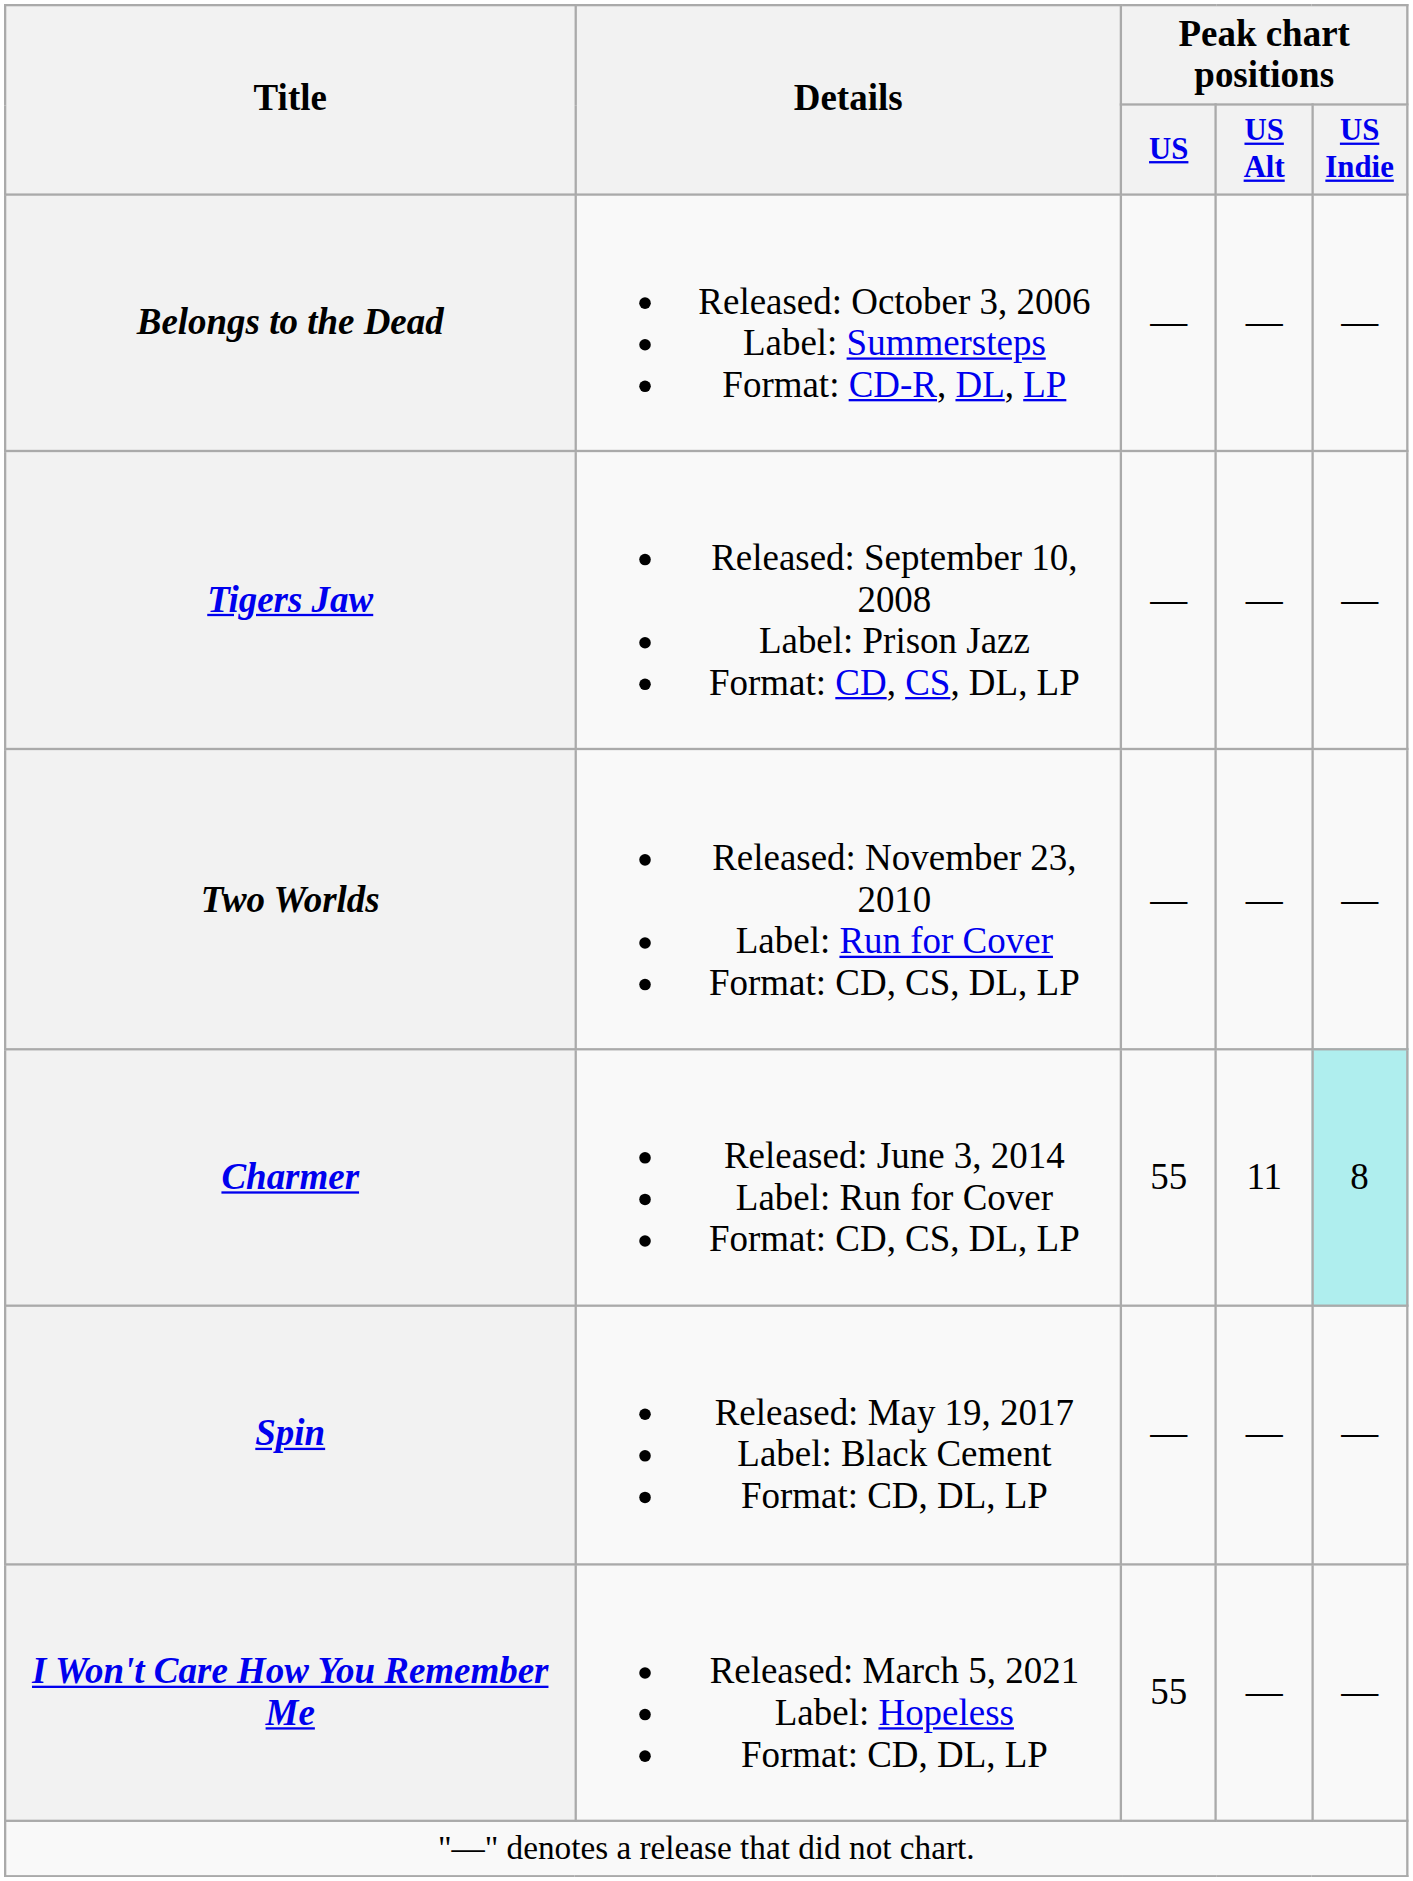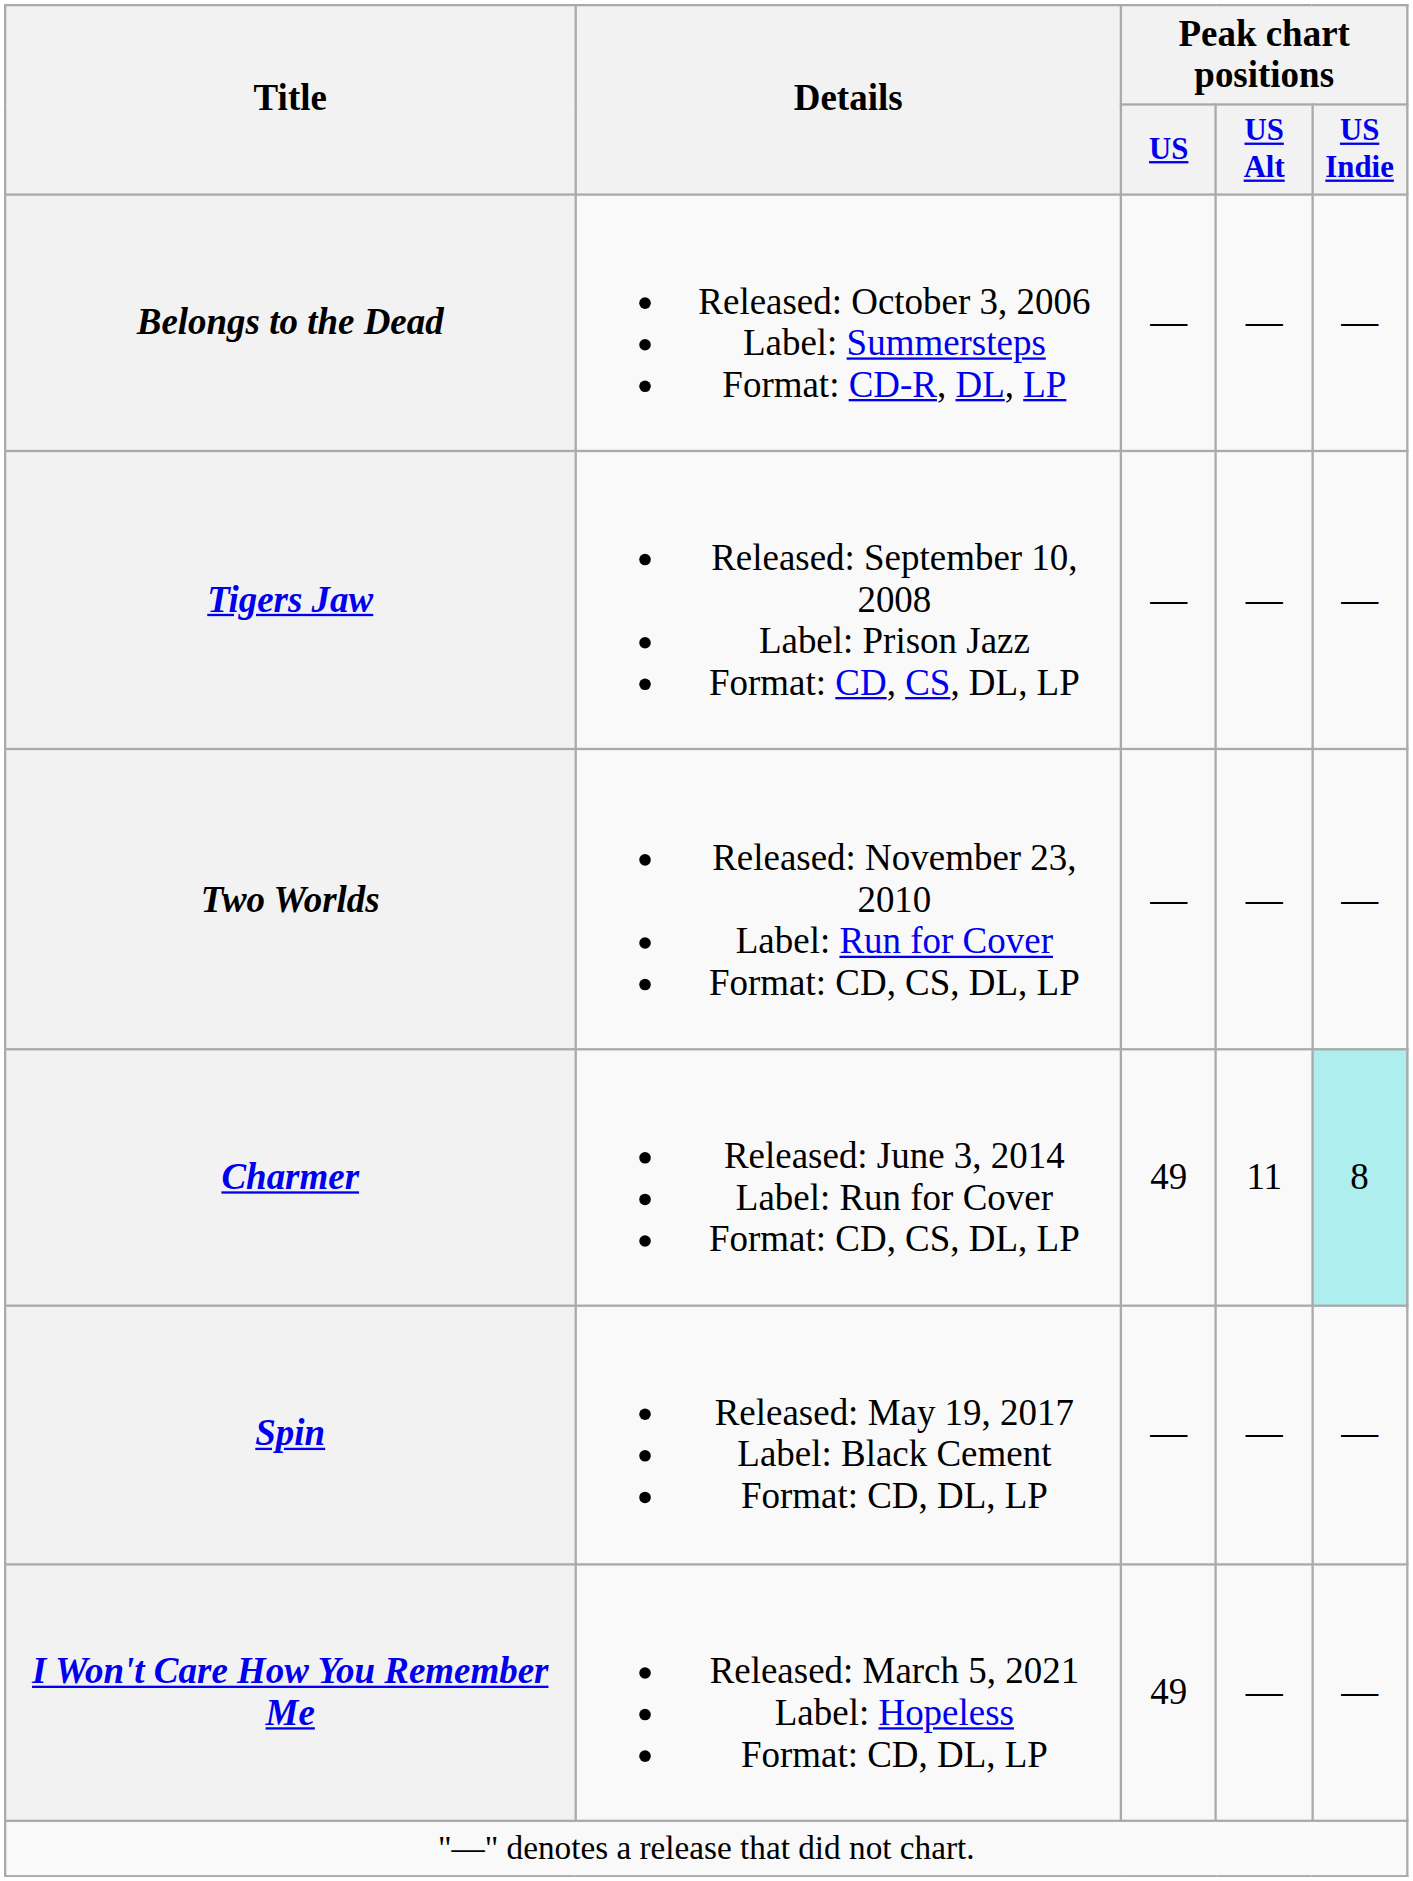 <table class="wikitable plainrowheaders" style="text-align:center;">
 <tr>
 <th scope="col" rowspan="2">Title</th>
 <th scope="col" rowspan="2">Details</th>
 <th scope="col" colspan="3">Peak chart positions</th>
 </tr>
 <tr style="font-size:smaller;">
 <th scope="col" width="35"><a href='#'>US</a><br></th>
 <th scope="col" width="35"><a href='#'>US<br>Alt</a><br></th>
 <th scope="col" width="35"><a href='#'>US<br>Indie</a><br></th>
 </tr>
 <tr>
 <th scope="row"><em>Belongs to the Dead</em></th>
 <td><br><ul><li>Released: October 3, 2006</li><li>Label: <a href='#'>Summersteps</a></li><li>Format: <a href='#'>CD-R</a>, <a href='#'>DL</a>, <a href='#'>LP</a></li></ul></td>
 <td>—</td>
 <td>—</td>
 <td>—</td>
 </tr>
 <tr>
 <th scope="row"><em><a href='#'>Tigers Jaw</a></em></th>
 <td><br><ul><li>Released: September 10, 2008</li><li>Label: Prison Jazz</li><li>Format: <a href='#'>CD</a>, <a href='#'>CS</a>, DL, LP</li></ul></td>
 <td>—</td>
 <td>—</td>
 <td>—</td>
 </tr>
 <tr>
 <th scope="row"><em>Two Worlds</em></th>
 <td><br><ul><li>Released: November 23, 2010</li><li>Label: <a href='#'>Run for Cover</a></li><li>Format: CD, CS, DL, LP</li></ul></td>
 <td>—</td>
 <td>—</td>
 <td>—</td>
 </tr>
 <tr>
 <th scope="row"><em><a href='#'>Charmer</a></em></th>
 <td><br><ul><li>Released: June 3, 2014</li><li>Label: Run for Cover</li><li>Format: CD, CS, DL, LP</li></ul></td>
-<td>55</td>
+<td>49</td>
 <td>11</td>
 <td style="background: paleturquoise;">8</td>
 </tr>
 <tr>
 <th scope="row"><em><a href='#'>Spin</a></em></th>
 <td><br><ul><li>Released: May 19, 2017</li><li>Label: Black Cement</li><li>Format: CD, DL, LP</li></ul></td>
 <td>—</td>
 <td>—</td>
 <td>—</td>
 </tr>
 <tr>
 <th scope="row"><em><a href='#'>I Won't Care How You Remember Me</a></em></th>
 <td><br><ul><li>Released: March 5, 2021</li><li>Label: <a href='#'>Hopeless</a></li><li>Format: CD, DL, LP</li></ul></td>
-<td>55</td>
+<td>49</td>
 <td>—</td>
 <td>—</td>
 </tr>
 <tr>
 <td colspan="10" style="font-size:90%">"—" denotes a release that did not chart.</td>
 </tr>
 </table>
